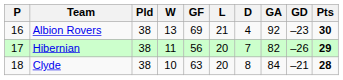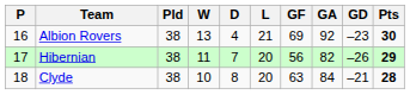 <table class="wikitable" style="text-align: center;">
 <tr>
 <th width=30>P</th>
 <th width=140>Team</th>
 <th width=30>Pld</th>
 <th width=30>W</th>
+<th width=30>D</th>
+<th width=30>L</th>
 <th width=30>GF</th>
-<th width=30>L</th>
-<th width=30>D</th>
 <th width=30>GA</th>
 <th width=30>GD</th>
 <th width=30>Pts</th>
 </tr>
 <tr>
 <td>16</td>
 <td align=left><a href='#'>Albion Rovers</a></td>
 <td>38</td>
 <td>13</td>
+<td>4</td>
+<td>21</td>
 <td>69</td>
-<td>21</td>
-<td>4</td>
 <td>92</td>
 <td>–23</td>
 <td><strong>30</strong></td>
 </tr>
 <tr style="background:#ccffcc;">
 <td>17</td>
 <td align=left><a href='#'>Hibernian</a></td>
 <td>38</td>
 <td>11</td>
+<td>7</td>
+<td>20</td>
 <td>56</td>
-<td>20</td>
-<td>7</td>
 <td>82</td>
 <td>–26</td>
 <td><strong>29</strong></td>
 </tr>
 <tr>
 <td>18</td>
 <td align=left><a href='#'>Clyde</a></td>
 <td>38</td>
 <td>10</td>
+<td>8</td>
+<td>20</td>
 <td>63</td>
-<td>20</td>
-<td>8</td>
 <td>84</td>
 <td>–21</td>
 <td><strong>28</strong></td>
 </tr>
 </table>
